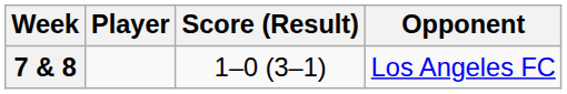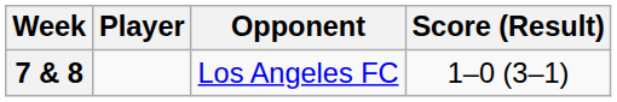 <table class="wikitable plainrowheaders sortable">
 <tr>
 <th scope=col>Week</th>
 <th scope=col>Player</th>
+<th scope=col>Opponent</th>
 <th scope=col>Score (Result)</th>
-<th scope=col>Opponent</th>
 </tr>
 <tr>
 <th scope=row style=text-align:center>7 & 8</th>
 <td></td>
+<td><a href='#'>Los Angeles FC</a></td>
 <td align=center>1–0 (3–1)</td>
-<td><a href='#'>Los Angeles FC</a></td>
 </tr>
 </table>
